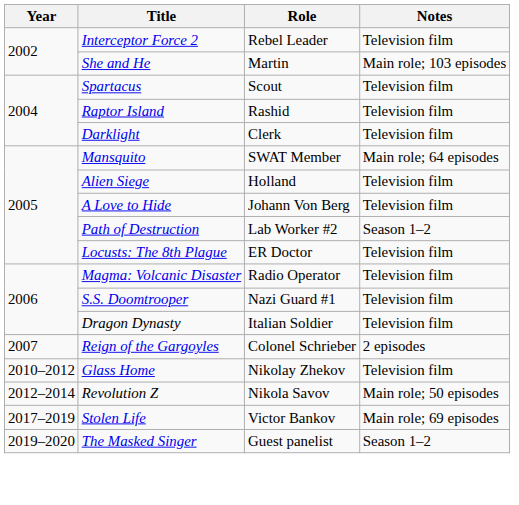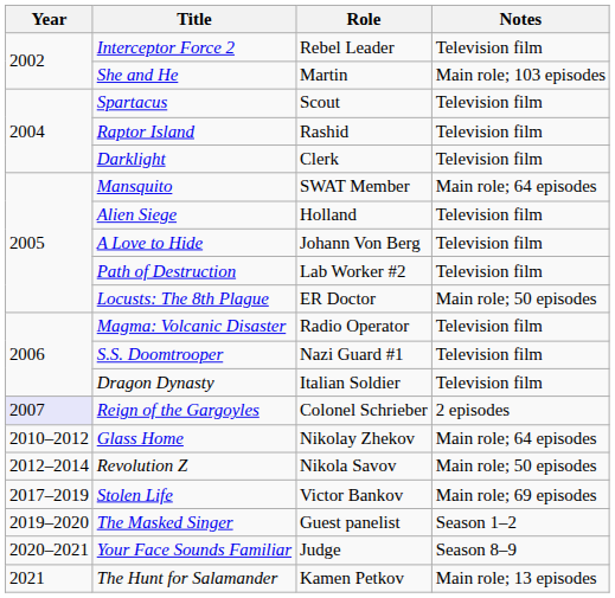 <table class="wikitable sortable">
 <tr>
 <th>Year</th>
 <th>Title</th>
 <th>Role</th>
 <th class="unsortable">Notes</th>
 </tr>
 <tr>
 <td rowspan="2">2002</td>
 <td><em><a href='#'>Interceptor Force 2</a></em></td>
 <td>Rebel Leader</td>
 <td>Television film</td>
 </tr>
 <tr>
 <td><em><a href='#'>She and He</a></em></td>
 <td>Martin</td>
 <td>Main role; 103 episodes</td>
 </tr>
 <tr>
 <td rowspan="3">2004</td>
 <td><em><a href='#'>Spartacus</a></em></td>
 <td>Scout</td>
 <td>Television film</td>
 </tr>
 <tr>
 <td><em><a href='#'>Raptor Island</a></em></td>
 <td>Rashid</td>
 <td>Television film</td>
 </tr>
 <tr>
 <td><em><a href='#'>Darklight</a></em></td>
 <td>Clerk</td>
 <td>Television film</td>
 </tr>
 <tr>
 <td rowspan="5">2005</td>
 <td><em><a href='#'>Mansquito</a></em></td>
 <td>SWAT Member</td>
 <td>Main role; 64 episodes</td>
 </tr>
 <tr>
 <td><em><a href='#'>Alien Siege</a></em></td>
 <td>Holland</td>
 <td>Television film</td>
 </tr>
 <tr>
 <td><em><a href='#'>A Love to Hide</a></em></td>
 <td>Johann Von Berg</td>
 <td>Television film</td>
 </tr>
 <tr>
 <td><em><a href='#'>Path of Destruction</a></em></td>
 <td>Lab Worker #2</td>
-<td>Season 1–2</td>
+<td>Television film</td>
 </tr>
 <tr>
 <td><em><a href='#'>Locusts: The 8th Plague</a></em></td>
 <td>ER Doctor</td>
-<td>Television film</td>
+<td>Main role; 50 episodes</td>
 </tr>
 <tr>
 <td rowspan="3">2006</td>
 <td><em><a href='#'>Magma: Volcanic Disaster</a></em></td>
 <td>Radio Operator</td>
 <td>Television film</td>
 </tr>
 <tr>
 <td><em><a href='#'>S.S. Doomtrooper</a></em></td>
 <td>Nazi Guard #1</td>
 <td>Television film</td>
 </tr>
 <tr>
 <td><em>Dragon Dynasty</em></td>
 <td>Italian Soldier</td>
 <td>Television film</td>
 </tr>
 <tr>
-<td>2007</td>
+<td style="background: lavender;">2007</td>
 <td><em><a href='#'>Reign of the Gargoyles</a></em></td>
 <td>Colonel Schrieber</td>
 <td>2 episodes</td>
 </tr>
 <tr>
 <td>2010–2012</td>
 <td><em><a href='#'>Glass Home</a></em></td>
 <td>Nikolay Zhekov</td>
-<td>Television film</td>
+<td>Main role; 64 episodes</td>
 </tr>
 <tr>
 <td>2012–2014</td>
 <td><em>Revolution Z</em></td>
 <td>Nikola Savov</td>
 <td>Main role; 50 episodes</td>
 </tr>
 <tr>
 <td>2017–2019</td>
 <td><em><a href='#'>Stolen Life</a></em></td>
 <td>Victor Bankov</td>
 <td>Main role; 69 episodes</td>
 </tr>
 <tr>
 <td>2019–2020</td>
 <td><em><a href='#'>The Masked Singer</a></em></td>
 <td>Guest panelist</td>
 <td>Season 1–2</td>
 </tr>
+<tr>
+<td>2020–2021</td>
+<td><em><a href='#'>Your Face Sounds Familiar</a></em></td>
+<td>Judge</td>
+<td>Season 8–9</td>
+</tr>
+<tr>
+<td>2021</td>
+<td><em>The Hunt for Salamander</em></td>
+<td>Kamen Petkov</td>
+<td>Main role; 13 episodes</td>
+</tr>
 </table>
